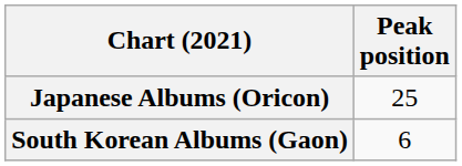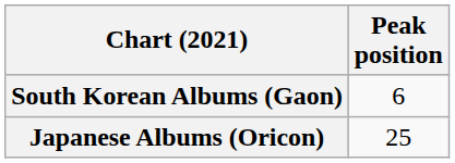 <table class="wikitable sortable plainrowheaders" style="text-align:center;">
 <tr>
 <th scope="col">Chart (2021)</th>
 <th scope="col">Peak<br>position</th>
 </tr>
 <tr>
+<th scope="row">South Korean Albums (Gaon)</th>
+<td>6</td>
+</tr>
+<tr>
 <th scope="row">Japanese Albums (Oricon)</th>
 <td>25</td>
 </tr>
-<tr>
-<th scope="row">South Korean Albums (Gaon)</th>
-<td>6</td>
-</tr>
 </table>
